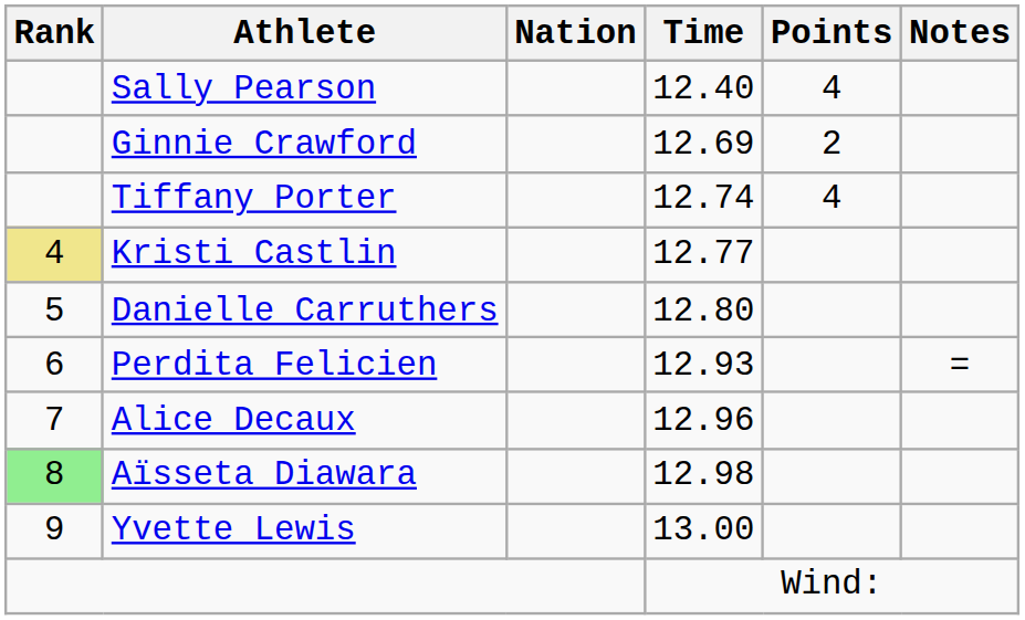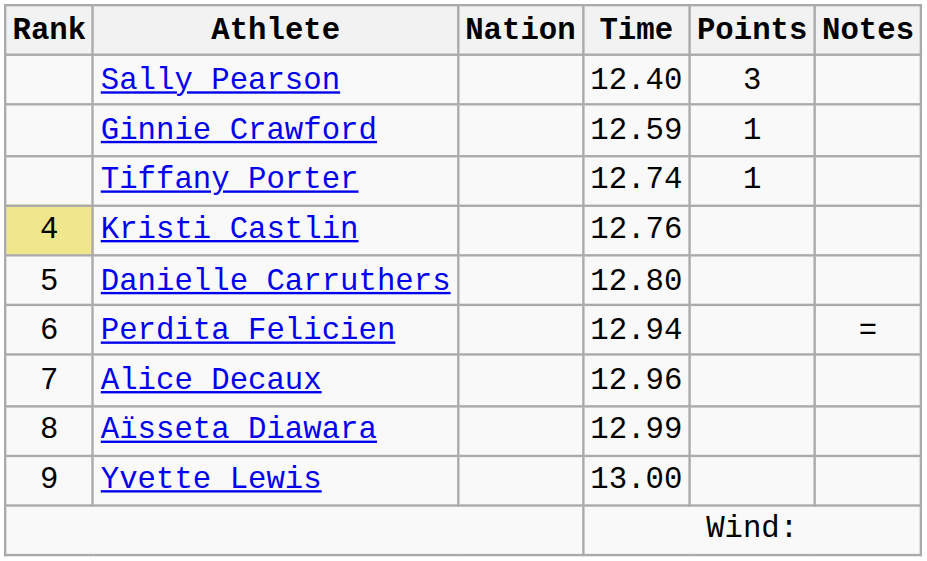 <table class="wikitable mw-datatable sortable" style="text-align:center;">
 <tr>
 <th>Rank</th>
 <th>Athlete</th>
 <th>Nation</th>
 <th>Time</th>
 <th>Points</th>
 <th>Notes</th>
 </tr>
 <tr>
 <td></td>
 <td align=left><a href='#'>Sally Pearson</a></td>
 <td align=left></td>
 <td>12.40</td>
-<td>4</td>
+<td>3</td>
 <td></td>
 </tr>
 <tr>
 <td></td>
 <td align=left><a href='#'>Ginnie Crawford</a></td>
 <td align=left></td>
-<td>12.69</td>
-<td>2</td>
+<td>12.59</td>
+<td>1</td>
 <td></td>
 </tr>
 <tr>
 <td></td>
 <td align=left><a href='#'>Tiffany Porter</a></td>
 <td align=left></td>
 <td>12.74</td>
-<td>4</td>
+<td>1</td>
 <td></td>
 </tr>
 <tr>
 <td style="background: khaki;">4</td>
 <td align=left><a href='#'>Kristi Castlin</a></td>
 <td align=left></td>
-<td>12.77</td>
+<td>12.76</td>
 <td></td>
 <td></td>
 </tr>
 <tr>
 <td>5</td>
 <td align=left><a href='#'>Danielle Carruthers</a></td>
 <td align=left></td>
 <td>12.80</td>
 <td></td>
 <td></td>
 </tr>
 <tr>
 <td>6</td>
 <td align=left><a href='#'>Perdita Felicien</a></td>
 <td align=left></td>
-<td>12.93</td>
+<td>12.94</td>
 <td></td>
 <td>=</td>
 </tr>
 <tr>
 <td>7</td>
 <td align=left><a href='#'>Alice Decaux</a></td>
 <td align=left></td>
 <td>12.96</td>
 <td></td>
 <td></td>
 </tr>
 <tr>
-<td style="background: lightgreen;">8</td>
+<td>8</td>
 <td align=left><a href='#'>Aïsseta Diawara</a></td>
 <td align=left></td>
-<td>12.98</td>
+<td>12.99</td>
 <td></td>
 <td></td>
 </tr>
 <tr>
 <td>9</td>
 <td align=left><a href='#'>Yvette Lewis</a></td>
 <td align=left></td>
 <td>13.00</td>
 <td></td>
 <td></td>
 </tr>
 <tr class="sortbottom">
 <td colspan=3></td>
 <td colspan=3>Wind: </td>
 </tr>
 </table>
